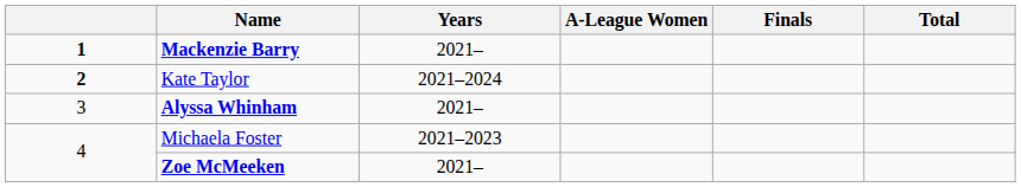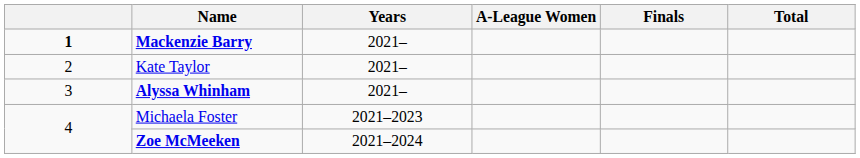 <table class="wikitable sortable" style="text-align: center;">
 <tr>
 <th></th>
 <th width=20%>Name</th>
 <th width=20%>Years</th>
 <th width=15%>A-League Women</th>
 <th width=15%>Finals</th>
 <th width=15%>Total</th>
 </tr>
 <tr>
 <td><strong>1</strong></td>
 <td style="text-align:left;"> <strong><a href='#'>Mackenzie Barry</a></strong></td>
 <td>2021–</td>
 <td></td>
 <td></td>
 <td></td>
 </tr>
 <tr>
-<td><strong>2</strong></td>
+<td>2</td>
 <td style="text-align:left;"> <a href='#'>Kate Taylor</a></td>
-<td>2021–2024</td>
+<td>2021–</td>
 <td></td>
 <td></td>
 <td></td>
 </tr>
 <tr>
 <td>3</td>
 <td style="text-align:left;"> <strong><a href='#'>Alyssa Whinham</a></strong></td>
 <td>2021–</td>
 <td></td>
 <td></td>
 <td></td>
 </tr>
 <tr>
 <td rowspan="2">4</td>
 <td style="text-align:left;"> <a href='#'>Michaela Foster</a></td>
 <td>2021–2023</td>
 <td></td>
 <td></td>
 <td></td>
 </tr>
 <tr>
 <td style="text-align:left;"> <strong><a href='#'>Zoe McMeeken</a></strong></td>
-<td>2021–</td>
+<td>2021–2024</td>
 <td></td>
 <td></td>
 <td></td>
 </tr>
 </table>
